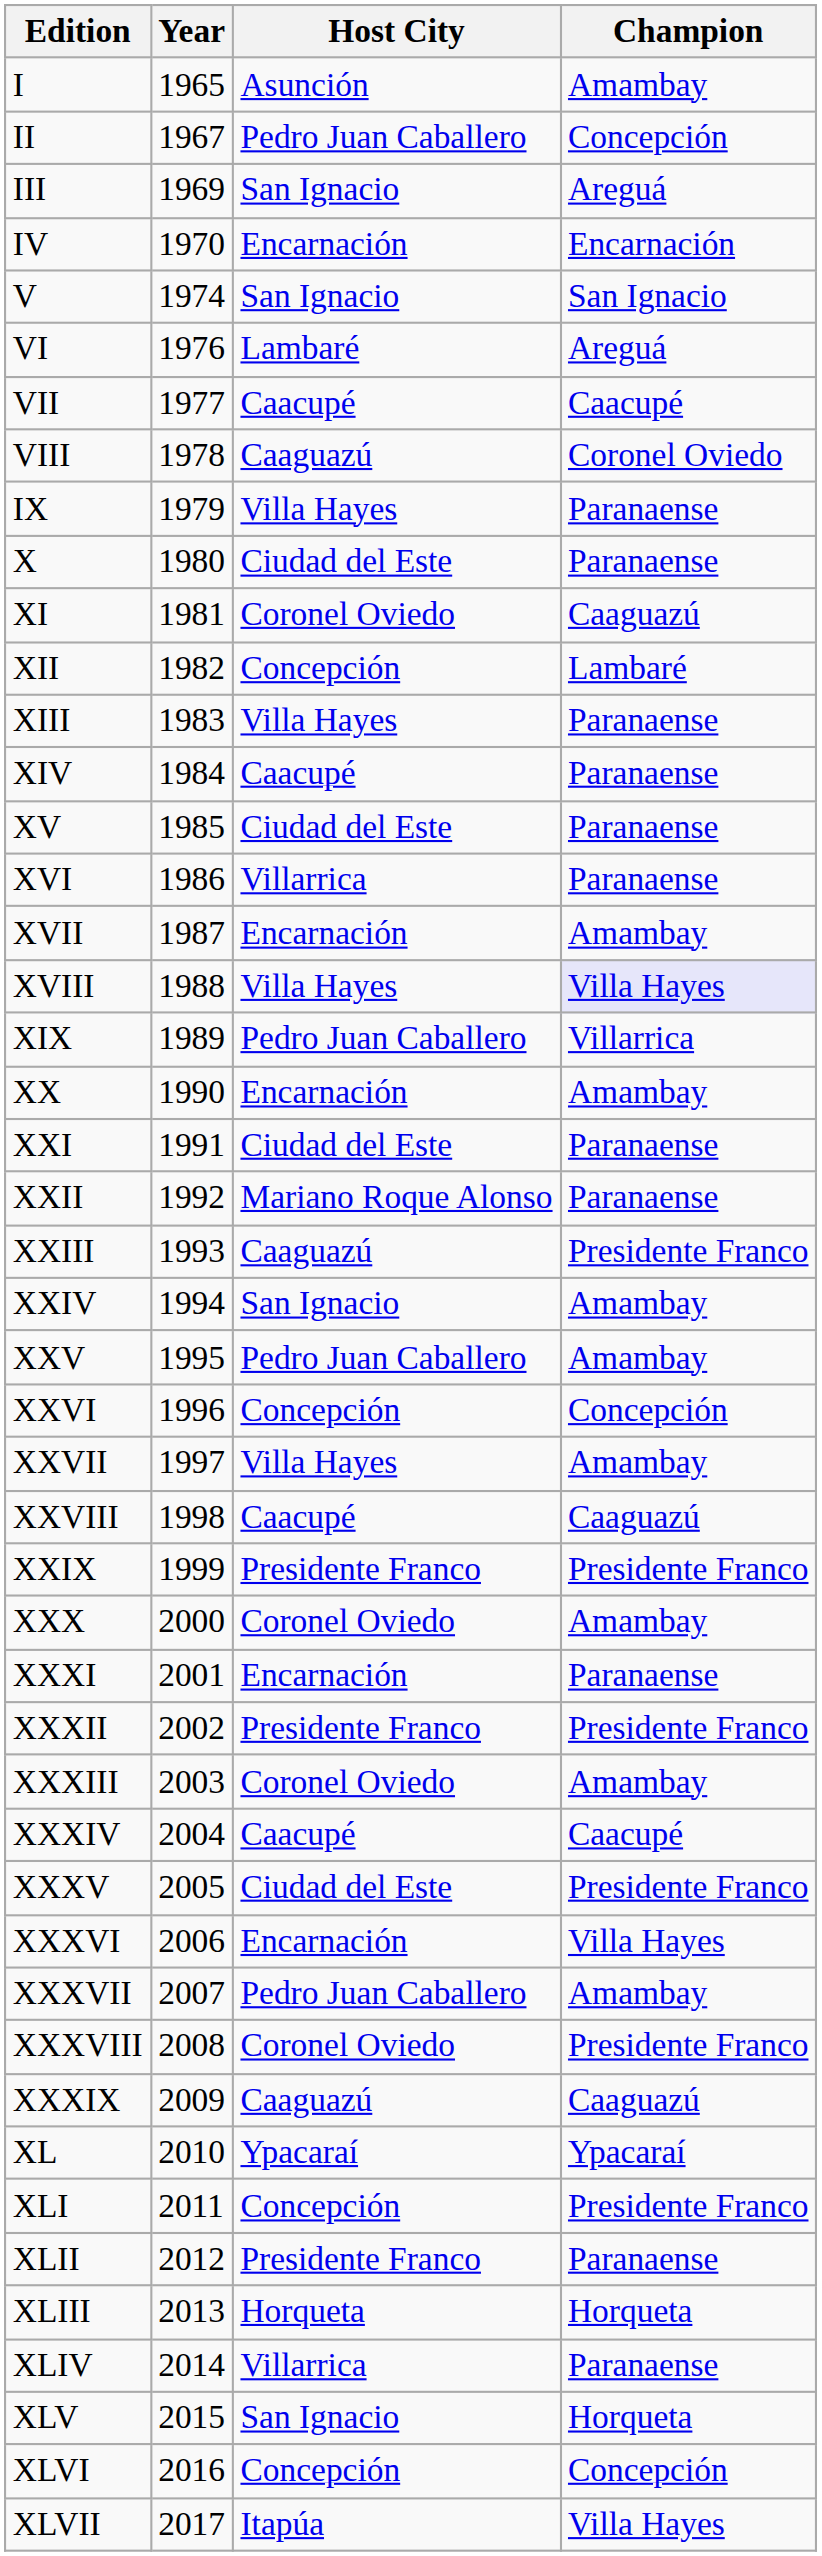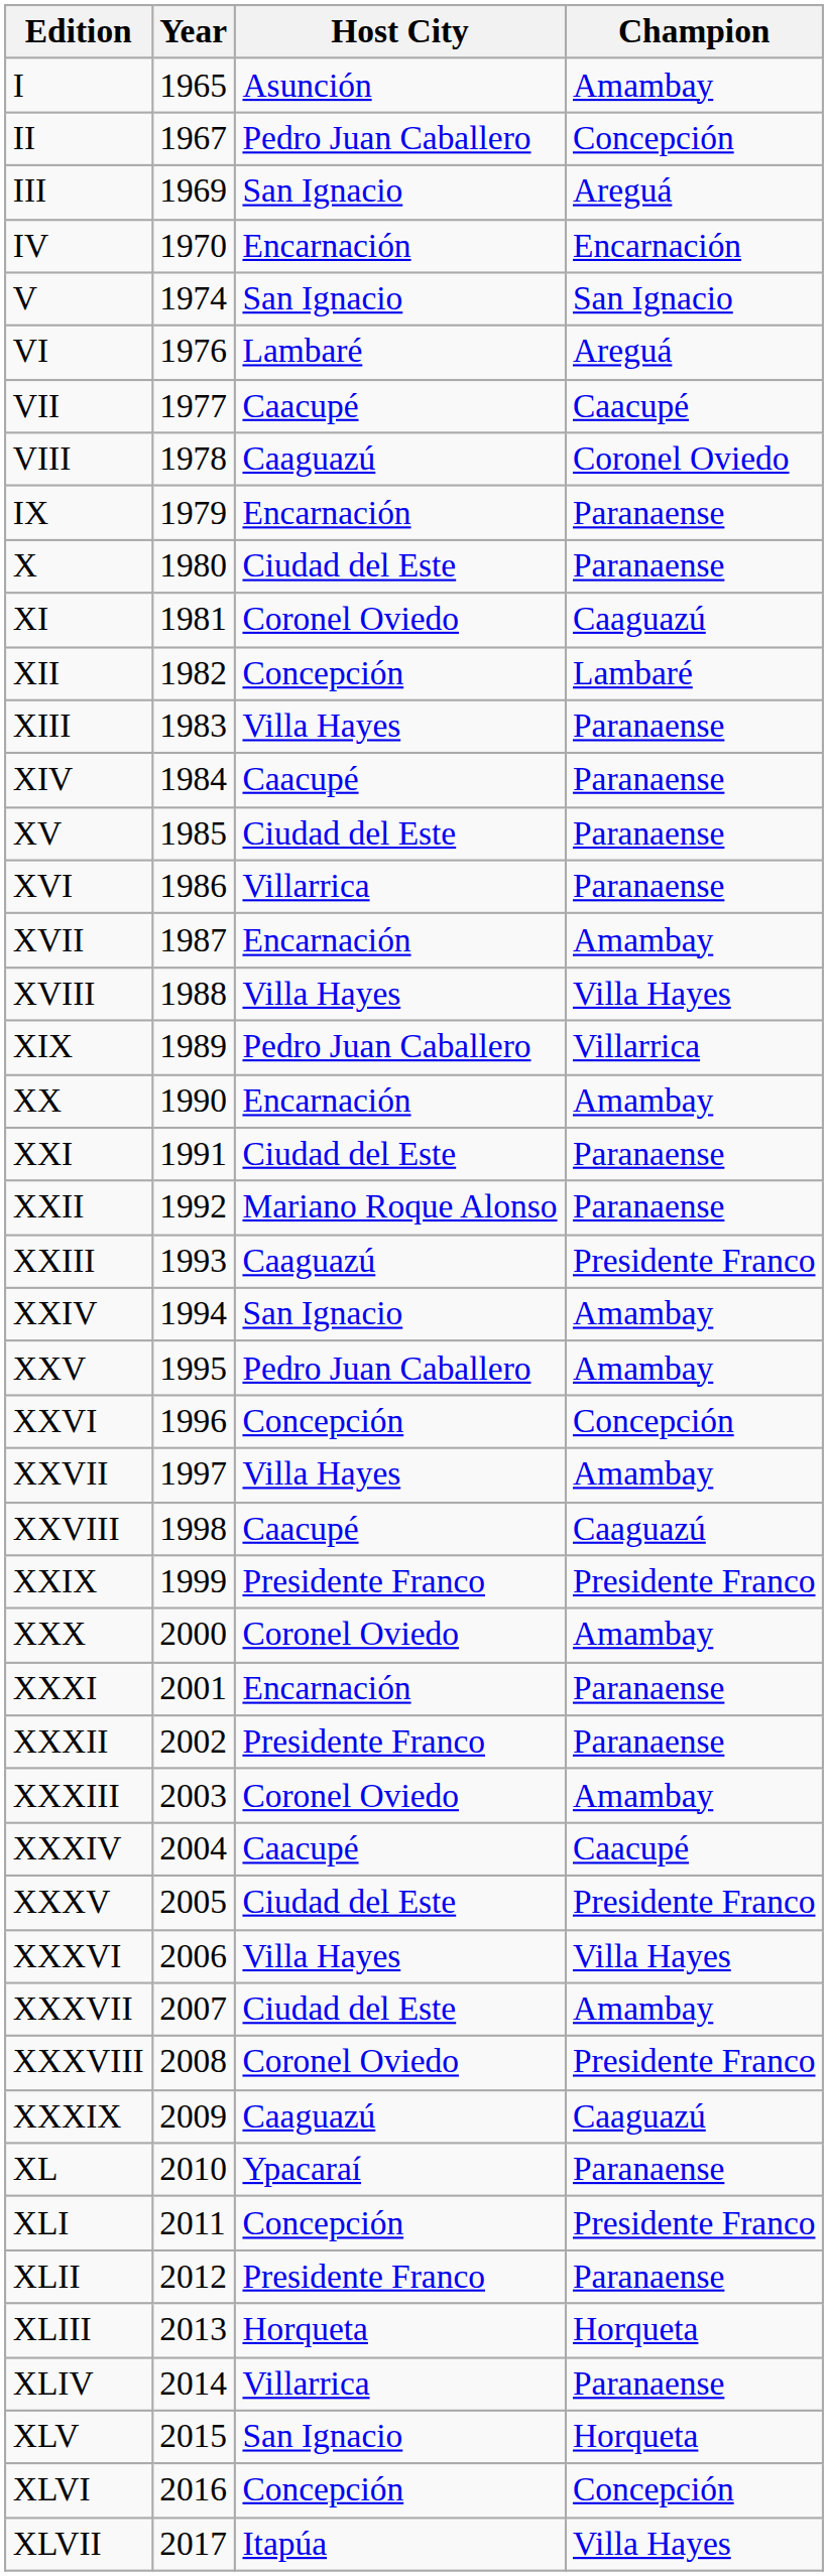 <table class="wikitable sortable" border="1">
 <tr>
 <th>Edition</th>
 <th>Year</th>
 <th>Host City</th>
 <th>Champion</th>
 </tr>
 <tr>
 <td>I</td>
 <td>1965</td>
 <td><a href='#'>Asunción</a></td>
 <td><a href='#'>Amambay</a></td>
 </tr>
 <tr>
 <td>II</td>
 <td>1967</td>
 <td><a href='#'>Pedro Juan Caballero</a></td>
 <td><a href='#'>Concepción</a></td>
 </tr>
 <tr>
 <td>III</td>
 <td>1969</td>
 <td><a href='#'>San Ignacio</a></td>
 <td><a href='#'>Areguá</a></td>
 </tr>
 <tr>
 <td>IV</td>
 <td>1970</td>
 <td><a href='#'>Encarnación</a></td>
 <td><a href='#'>Encarnación</a></td>
 </tr>
 <tr>
 <td>V</td>
 <td>1974</td>
 <td><a href='#'>San Ignacio</a></td>
 <td><a href='#'>San Ignacio</a></td>
 </tr>
 <tr>
 <td>VI</td>
 <td>1976</td>
 <td><a href='#'>Lambaré</a></td>
 <td><a href='#'>Areguá</a></td>
 </tr>
 <tr>
 <td>VII</td>
 <td>1977</td>
 <td><a href='#'>Caacupé</a></td>
 <td><a href='#'>Caacupé</a></td>
 </tr>
 <tr>
 <td>VIII</td>
 <td>1978</td>
 <td><a href='#'>Caaguazú</a></td>
 <td><a href='#'>Coronel Oviedo</a></td>
 </tr>
 <tr>
 <td>IX</td>
 <td>1979</td>
-<td><a href='#'>Villa Hayes</a></td>
+<td><a href='#'>Encarnación</a></td>
 <td><a href='#'>Paranaense</a></td>
 </tr>
 <tr>
 <td>X</td>
 <td>1980</td>
 <td><a href='#'>Ciudad del Este</a></td>
 <td><a href='#'>Paranaense</a></td>
 </tr>
 <tr>
 <td>XI</td>
 <td>1981</td>
 <td><a href='#'>Coronel Oviedo</a></td>
 <td><a href='#'>Caaguazú</a></td>
 </tr>
 <tr>
 <td>XII</td>
 <td>1982</td>
 <td><a href='#'>Concepción</a></td>
 <td><a href='#'>Lambaré</a></td>
 </tr>
 <tr>
 <td>XIII</td>
 <td>1983</td>
 <td><a href='#'>Villa Hayes</a></td>
 <td><a href='#'>Paranaense</a></td>
 </tr>
 <tr>
 <td>XIV</td>
 <td>1984</td>
 <td><a href='#'>Caacupé</a></td>
 <td><a href='#'>Paranaense</a></td>
 </tr>
 <tr>
 <td>XV</td>
 <td>1985</td>
 <td><a href='#'>Ciudad del Este</a></td>
 <td><a href='#'>Paranaense</a></td>
 </tr>
 <tr>
 <td>XVI</td>
 <td>1986</td>
 <td><a href='#'>Villarrica</a></td>
 <td><a href='#'>Paranaense</a></td>
 </tr>
 <tr>
 <td>XVII</td>
 <td>1987</td>
 <td><a href='#'>Encarnación</a></td>
 <td><a href='#'>Amambay</a></td>
 </tr>
 <tr>
 <td>XVIII</td>
 <td>1988</td>
 <td><a href='#'>Villa Hayes</a></td>
-<td style="background: lavender;"><a href='#'>Villa Hayes</a></td>
+<td><a href='#'>Villa Hayes</a></td>
 </tr>
 <tr>
 <td>XIX</td>
 <td>1989</td>
 <td><a href='#'>Pedro Juan Caballero</a></td>
 <td><a href='#'>Villarrica</a></td>
 </tr>
 <tr>
 <td>XX</td>
 <td>1990</td>
 <td><a href='#'>Encarnación</a></td>
 <td><a href='#'>Amambay</a></td>
 </tr>
 <tr>
 <td>XXI</td>
 <td>1991</td>
 <td><a href='#'>Ciudad del Este</a></td>
 <td><a href='#'>Paranaense</a></td>
 </tr>
 <tr>
 <td>XXII</td>
 <td>1992</td>
 <td><a href='#'>Mariano Roque Alonso</a></td>
 <td><a href='#'>Paranaense</a></td>
 </tr>
 <tr>
 <td>XXIII</td>
 <td>1993</td>
 <td><a href='#'>Caaguazú</a></td>
 <td><a href='#'>Presidente Franco</a></td>
 </tr>
 <tr>
 <td>XXIV</td>
 <td>1994</td>
 <td><a href='#'>San Ignacio</a></td>
 <td><a href='#'>Amambay</a></td>
 </tr>
 <tr>
 <td>XXV</td>
 <td>1995</td>
 <td><a href='#'>Pedro Juan Caballero</a></td>
 <td><a href='#'>Amambay</a></td>
 </tr>
 <tr>
 <td>XXVI</td>
 <td>1996</td>
 <td><a href='#'>Concepción</a></td>
 <td><a href='#'>Concepción</a></td>
 </tr>
 <tr>
 <td>XXVII</td>
 <td>1997</td>
 <td><a href='#'>Villa Hayes</a></td>
 <td><a href='#'>Amambay</a></td>
 </tr>
 <tr>
 <td>XXVIII</td>
 <td>1998</td>
 <td><a href='#'>Caacupé</a></td>
 <td><a href='#'>Caaguazú</a></td>
 </tr>
 <tr>
 <td>XXIX</td>
 <td>1999</td>
 <td><a href='#'>Presidente Franco</a></td>
 <td><a href='#'>Presidente Franco</a></td>
 </tr>
 <tr>
 <td>XXX</td>
 <td>2000</td>
 <td><a href='#'>Coronel Oviedo</a></td>
 <td><a href='#'>Amambay</a></td>
 </tr>
 <tr>
 <td>XXXI</td>
 <td>2001</td>
 <td><a href='#'>Encarnación</a></td>
 <td><a href='#'>Paranaense</a></td>
 </tr>
 <tr>
 <td>XXXII</td>
 <td>2002</td>
 <td><a href='#'>Presidente Franco</a></td>
-<td><a href='#'>Presidente Franco</a></td>
+<td><a href='#'>Paranaense</a></td>
 </tr>
 <tr>
 <td>XXXIII</td>
 <td>2003</td>
 <td><a href='#'>Coronel Oviedo</a></td>
 <td><a href='#'>Amambay</a></td>
 </tr>
 <tr>
 <td>XXXIV</td>
 <td>2004</td>
 <td><a href='#'>Caacupé</a></td>
 <td><a href='#'>Caacupé</a></td>
 </tr>
 <tr>
 <td>XXXV</td>
 <td>2005</td>
 <td><a href='#'>Ciudad del Este</a></td>
 <td><a href='#'>Presidente Franco</a></td>
 </tr>
 <tr>
 <td>XXXVI</td>
 <td>2006</td>
-<td><a href='#'>Encarnación</a></td>
+<td><a href='#'>Villa Hayes</a></td>
 <td><a href='#'>Villa Hayes</a></td>
 </tr>
 <tr>
 <td>XXXVII</td>
 <td>2007</td>
-<td><a href='#'>Pedro Juan Caballero</a></td>
+<td><a href='#'>Ciudad del Este</a></td>
 <td><a href='#'>Amambay</a></td>
 </tr>
 <tr>
 <td>XXXVIII</td>
 <td>2008</td>
 <td><a href='#'>Coronel Oviedo</a></td>
 <td><a href='#'>Presidente Franco</a></td>
 </tr>
 <tr>
 <td>XXXIX</td>
 <td>2009</td>
 <td><a href='#'>Caaguazú</a></td>
 <td><a href='#'>Caaguazú</a></td>
 </tr>
 <tr>
 <td>XL</td>
 <td>2010</td>
 <td><a href='#'>Ypacaraí</a></td>
-<td><a href='#'>Ypacaraí</a></td>
+<td><a href='#'>Paranaense</a></td>
 </tr>
 <tr>
 <td>XLI</td>
 <td>2011</td>
 <td><a href='#'>Concepción</a></td>
 <td><a href='#'>Presidente Franco</a></td>
 </tr>
 <tr>
 <td>XLII</td>
 <td>2012</td>
 <td><a href='#'>Presidente Franco</a></td>
 <td><a href='#'>Paranaense</a></td>
 </tr>
 <tr>
 <td>XLIII</td>
 <td>2013</td>
 <td><a href='#'>Horqueta</a></td>
 <td><a href='#'>Horqueta</a></td>
 </tr>
 <tr>
 <td>XLIV</td>
 <td>2014</td>
 <td><a href='#'>Villarrica</a></td>
 <td><a href='#'>Paranaense</a></td>
 </tr>
 <tr>
 <td>XLV</td>
 <td>2015</td>
 <td><a href='#'>San Ignacio</a></td>
 <td><a href='#'>Horqueta</a></td>
 </tr>
 <tr>
 <td>XLVI</td>
 <td>2016</td>
 <td><a href='#'>Concepción</a></td>
 <td><a href='#'>Concepción</a></td>
 </tr>
 <tr>
 <td>XLVII</td>
 <td>2017</td>
 <td><a href='#'>Itapúa</a></td>
 <td><a href='#'>Villa Hayes</a></td>
 </tr>
 </table>
